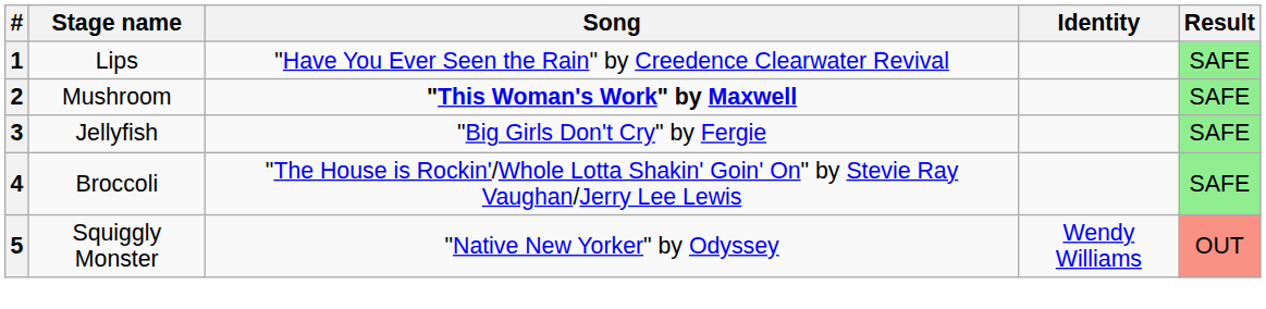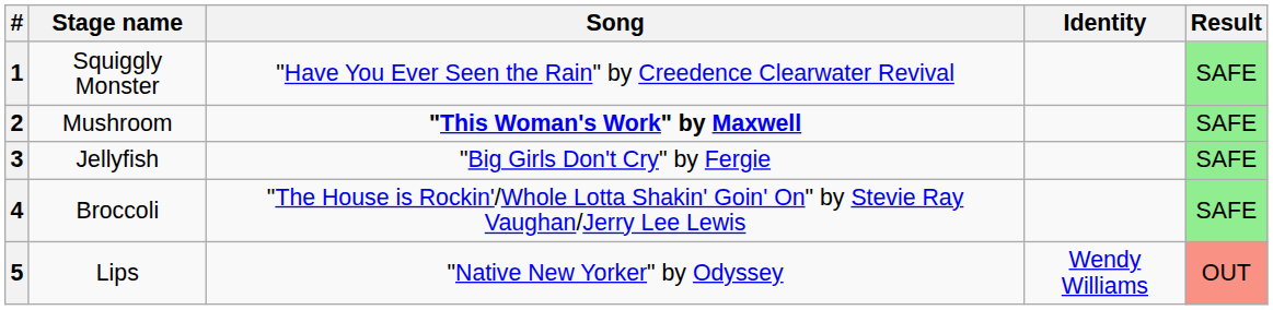 <table class="wikitable plainrowheaders" style="text-align: center;">
 <tr>
 <th>#</th>
 <th>Stage name</th>
 <th>Song</th>
 <th>Identity</th>
 <th colspan=2>Result</th>
 </tr>
 <tr>
 <th>1</th>
-<td>Lips</td>
+<td>Squiggly Monster</td>
 <td>"<a href='#'>Have You Ever Seen the Rain</a>" by <a href='#'>Creedence Clearwater Revival</a></td>
 <td></td>
 <td bgcolor=lightgreen>SAFE</td>
 </tr>
 <tr>
 <th>2</th>
 <td>Mushroom</td>
 <td><strong>"<a href='#'>This Woman's Work</a>" by <a href='#'>Maxwell</a></strong></td>
 <td></td>
 <td bgcolor=lightgreen>SAFE</td>
 </tr>
 <tr>
 <th>3</th>
 <td>Jellyfish</td>
 <td>"<a href='#'>Big Girls Don't Cry</a>" by <a href='#'>Fergie</a></td>
 <td></td>
 <td bgcolor=lightgreen>SAFE</td>
 </tr>
 <tr>
 <th>4</th>
 <td>Broccoli</td>
 <td>"<a href='#'>The House is Rockin'</a>/<a href='#'>Whole Lotta Shakin' Goin' On</a>" by <a href='#'>Stevie Ray Vaughan</a>/<a href='#'>Jerry Lee Lewis</a></td>
 <td></td>
 <td bgcolor=lightgreen>SAFE</td>
 </tr>
 <tr>
 <th>5</th>
-<td>Squiggly Monster</td>
+<td>Lips</td>
 <td>"<a href='#'>Native New Yorker</a>" by <a href='#'>Odyssey</a></td>
 <td><a href='#'>Wendy Williams</a></td>
 <td bgcolor=#F99185>OUT</td>
 </tr>
 </table>
